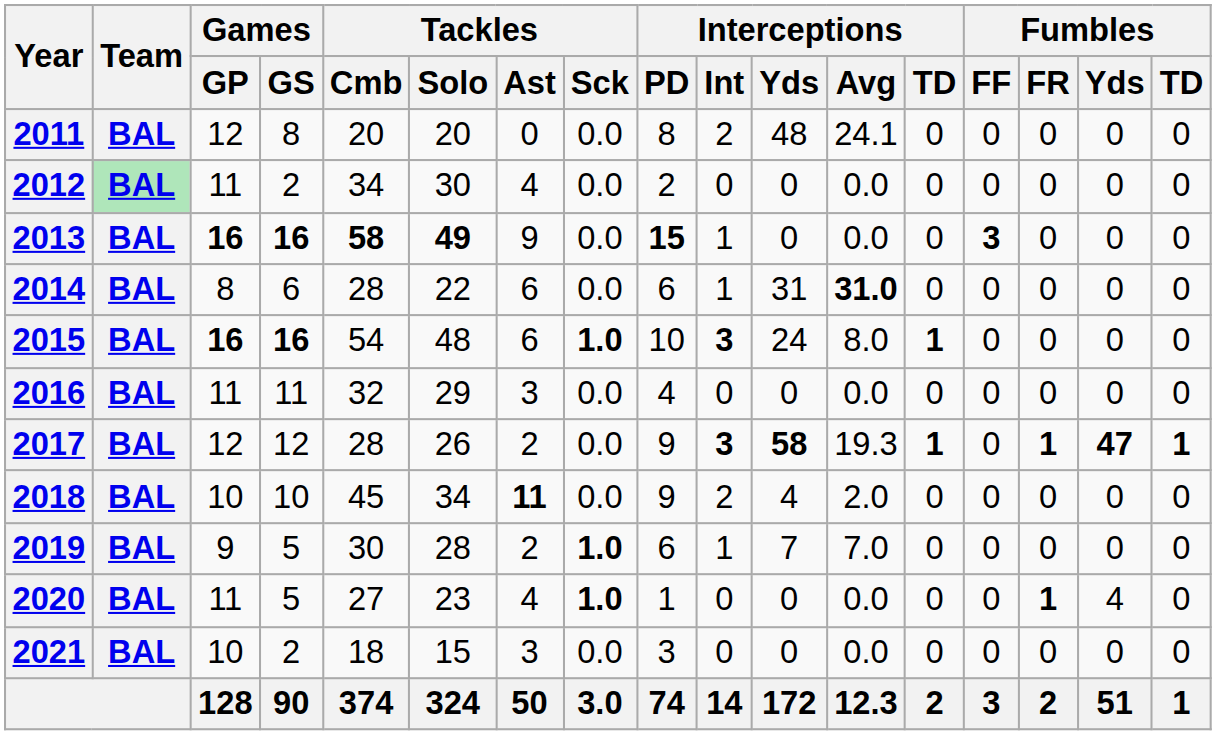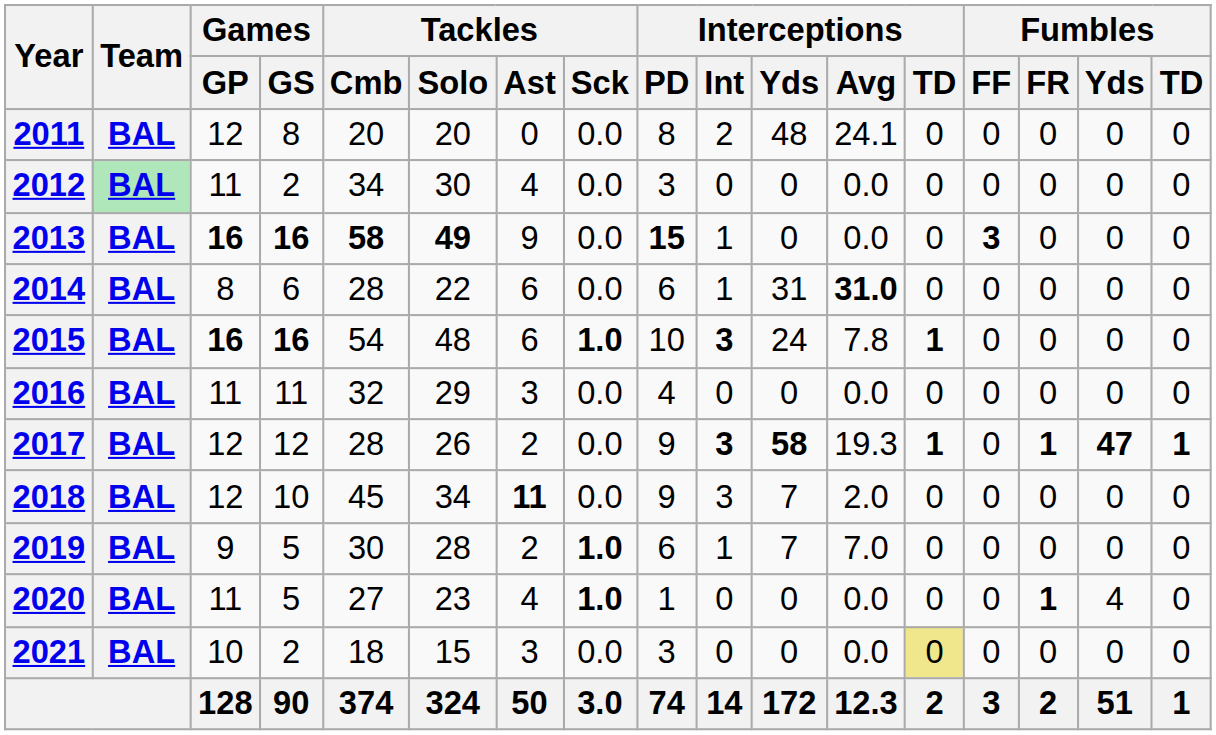 <table class="wikitable" style="text-align:center;">
 <tr>
 <th rowspan="2">Year</th>
 <th rowspan="2">Team</th>
 <th colspan="2">Games</th>
 <th colspan="4">Tackles</th>
 <th colspan="5">Interceptions</th>
 <th colspan="4">Fumbles</th>
 </tr>
 <tr>
 <th>GP</th>
 <th>GS</th>
 <th>Cmb</th>
 <th>Solo</th>
 <th>Ast</th>
 <th>Sck</th>
 <th>PD</th>
 <th>Int</th>
 <th>Yds</th>
 <th>Avg</th>
 <th>TD</th>
 <th>FF</th>
 <th>FR</th>
 <th>Yds</th>
 <th>TD</th>
 </tr>
 <tr>
 <th><a href='#'>2011</a></th>
 <th><a href='#'>BAL</a></th>
 <td>12</td>
 <td>8</td>
 <td>20</td>
 <td>20</td>
 <td>0</td>
 <td>0.0</td>
 <td>8</td>
 <td>2</td>
 <td>48</td>
 <td>24.1</td>
 <td>0</td>
 <td>0</td>
 <td>0</td>
 <td>0</td>
 <td>0</td>
 </tr>
 <tr>
 <th><a href='#'>2012</a></th>
 <th style="background:#afe6ba;"><a href='#'>BAL</a></th>
 <td>11</td>
 <td>2</td>
 <td>34</td>
 <td>30</td>
 <td>4</td>
 <td>0.0</td>
-<td>2</td>
+<td>3</td>
 <td>0</td>
 <td>0</td>
 <td>0.0</td>
 <td>0</td>
 <td>0</td>
 <td>0</td>
 <td>0</td>
 <td>0</td>
 </tr>
 <tr>
 <th><a href='#'>2013</a></th>
 <th><a href='#'>BAL</a></th>
 <td><strong>16</strong></td>
 <td><strong>16</strong></td>
 <td><strong>58</strong></td>
 <td><strong>49</strong></td>
 <td>9</td>
 <td>0.0</td>
 <td><strong>15</strong></td>
 <td>1</td>
 <td>0</td>
 <td>0.0</td>
 <td>0</td>
 <td><strong>3</strong></td>
 <td>0</td>
 <td>0</td>
 <td>0</td>
 </tr>
 <tr>
 <th><a href='#'>2014</a></th>
 <th><a href='#'>BAL</a></th>
 <td>8</td>
 <td>6</td>
 <td>28</td>
 <td>22</td>
 <td>6</td>
 <td>0.0</td>
 <td>6</td>
 <td>1</td>
 <td>31</td>
 <td><strong>31.0</strong></td>
 <td>0</td>
 <td>0</td>
 <td>0</td>
 <td>0</td>
 <td>0</td>
 </tr>
 <tr>
 <th><a href='#'>2015</a></th>
 <th><a href='#'>BAL</a></th>
 <td><strong>16</strong></td>
 <td><strong>16</strong></td>
 <td>54</td>
 <td>48</td>
 <td>6</td>
 <td><strong>1.0</strong></td>
 <td>10</td>
 <td><strong>3</strong></td>
 <td>24</td>
-<td>8.0</td>
+<td>7.8</td>
 <td><strong>1</strong></td>
 <td>0</td>
 <td>0</td>
 <td>0</td>
 <td>0</td>
 </tr>
 <tr>
 <th><a href='#'>2016</a></th>
 <th><a href='#'>BAL</a></th>
 <td>11</td>
 <td>11</td>
 <td>32</td>
 <td>29</td>
 <td>3</td>
 <td>0.0</td>
 <td>4</td>
 <td>0</td>
 <td>0</td>
 <td>0.0</td>
 <td>0</td>
 <td>0</td>
 <td>0</td>
 <td>0</td>
 <td>0</td>
 </tr>
 <tr>
 <th><a href='#'>2017</a></th>
 <th><a href='#'>BAL</a></th>
 <td>12</td>
 <td>12</td>
 <td>28</td>
 <td>26</td>
 <td>2</td>
 <td>0.0</td>
 <td>9</td>
 <td><strong>3</strong></td>
 <td><strong>58</strong></td>
 <td>19.3</td>
 <td><strong>1</strong></td>
 <td>0</td>
 <td><strong>1</strong></td>
 <td><strong>47</strong></td>
 <td><strong>1</strong></td>
 </tr>
 <tr>
 <th><a href='#'>2018</a></th>
 <th><a href='#'>BAL</a></th>
-<td>10</td>
+<td>12</td>
 <td>10</td>
 <td>45</td>
 <td>34</td>
 <td><strong>11</strong></td>
 <td>0.0</td>
 <td>9</td>
-<td>2</td>
-<td>4</td>
+<td>3</td>
+<td>7</td>
 <td>2.0</td>
 <td>0</td>
 <td>0</td>
 <td>0</td>
 <td>0</td>
 <td>0</td>
 </tr>
 <tr>
 <th><a href='#'>2019</a></th>
 <th><a href='#'>BAL</a></th>
 <td>9</td>
 <td>5</td>
 <td>30</td>
 <td>28</td>
 <td>2</td>
 <td><strong>1.0</strong></td>
 <td>6</td>
 <td>1</td>
 <td>7</td>
 <td>7.0</td>
 <td>0</td>
 <td>0</td>
 <td>0</td>
 <td>0</td>
 <td>0</td>
 </tr>
 <tr>
 <th><a href='#'>2020</a></th>
 <th><a href='#'>BAL</a></th>
 <td>11</td>
 <td>5</td>
 <td>27</td>
 <td>23</td>
 <td>4</td>
 <td><strong>1.0</strong></td>
 <td>1</td>
 <td>0</td>
 <td>0</td>
 <td>0.0</td>
 <td>0</td>
 <td>0</td>
 <td><strong>1</strong></td>
 <td>4</td>
 <td>0</td>
 </tr>
 <tr>
 <th><a href='#'>2021</a></th>
 <th><a href='#'>BAL</a></th>
 <td>10</td>
 <td>2</td>
 <td>18</td>
 <td>15</td>
 <td>3</td>
 <td>0.0</td>
 <td>3</td>
 <td>0</td>
 <td>0</td>
 <td>0.0</td>
-<td>0</td>
+<td style="background: khaki;">0</td>
 <td>0</td>
 <td>0</td>
 <td>0</td>
 <td>0</td>
 </tr>
 <tr>
 <th colspan="2"></th>
 <th>128</th>
 <th>90</th>
 <th>374</th>
 <th>324</th>
 <th>50</th>
 <th>3.0</th>
 <th>74</th>
 <th>14</th>
 <th>172</th>
 <th>12.3</th>
 <th>2</th>
 <th>3</th>
 <th>2</th>
 <th>51</th>
 <th>1</th>
 </tr>
 </table>
